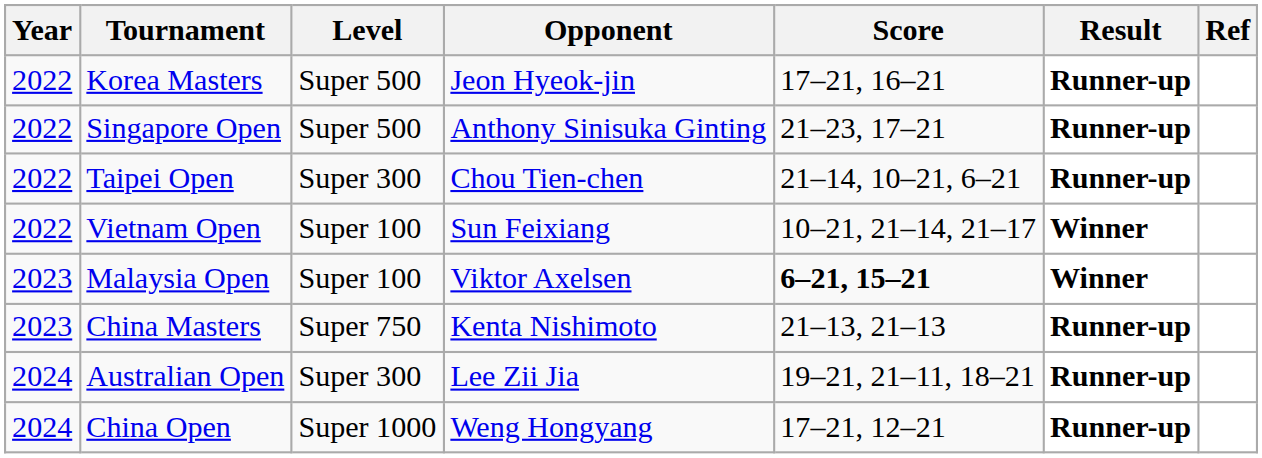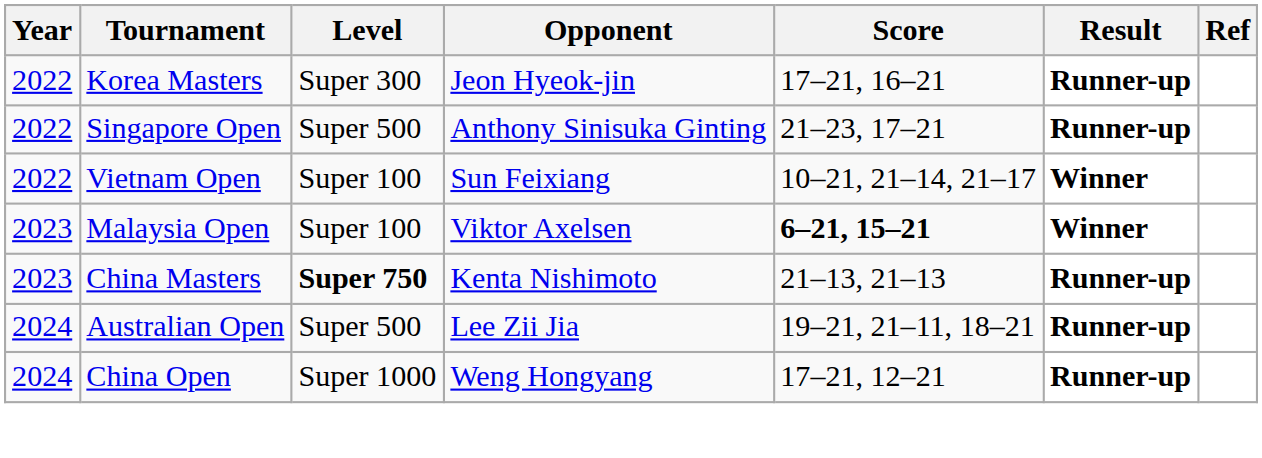 <table class="sortable wikitable" style="font-size: 90%;">
 <tr>
 <th>Year</th>
 <th>Tournament</th>
 <th>Level</th>
 <th>Opponent</th>
 <th>Score</th>
 <th>Result</th>
 <th>Ref</th>
 </tr>
 <tr>
 <td align="center"><a href='#'>2022</a></td>
 <td align="left"><a href='#'>Korea Masters</a></td>
-<td align="left">Super 500</td>
+<td align="left">Super 300</td>
 <td align="left"> <a href='#'>Jeon Hyeok-jin</a></td>
 <td align="left">17–21, 16–21</td>
 <td style="text-align:left; background:white"> <strong>Runner-up</strong></td>
 <td style="text-align:center; background:white"></td>
 </tr>
 <tr>
 <td align="center"><a href='#'>2022</a></td>
 <td align="left"><a href='#'>Singapore Open</a></td>
 <td align="left">Super 500</td>
 <td align="left"> <a href='#'>Anthony Sinisuka Ginting</a></td>
 <td align="left">21–23, 17–21</td>
-<td style="text-align:left; background:white"> <strong>Runner-up</strong></td>
-<td style="text-align:center; background:white"></td>
-</tr>
-<tr>
-<td align="center"><a href='#'>2022</a></td>
-<td align="left"><a href='#'>Taipei Open</a></td>
-<td align="left">Super 300</td>
-<td align="left"> <a href='#'>Chou Tien-chen</a></td>
-<td align="left">21–14, 10–21, 6–21</td>
 <td style="text-align:left; background:white"> <strong>Runner-up</strong></td>
 <td style="text-align:center; background:white"></td>
 </tr>
 <tr>
 <td align="center"><a href='#'>2022</a></td>
 <td align="left"><a href='#'>Vietnam Open</a></td>
 <td align="left">Super 100</td>
 <td align="left"> <a href='#'>Sun Feixiang</a></td>
 <td align="left">10–21, 21–14, 21–17</td>
 <td style="text-align:left; background:white "> <strong>Winner</strong></td>
 <td style="text-align:center; background:white"></td>
 </tr>
 <tr>
 <td align="center"><a href='#'>2023</a></td>
 <td align="left"><a href='#'>Malaysia Open</a></td>
 <td align="left">Super 100</td>
 <td align="left"> <a href='#'>Viktor Axelsen</a></td>
 <td align="left"><strong>6–21, 15–21</strong></td>
 <td style="text-align:left; background:white"> <strong>Winner</strong></td>
 <td style="text-align:center; background:white"></td>
 </tr>
 <tr>
 <td align="center"><a href='#'>2023</a></td>
 <td align="left"><a href='#'>China Masters</a></td>
-<td align="left">Super 750</td>
+<td align="left"><strong>Super 750</strong></td>
 <td align="left"> <a href='#'>Kenta Nishimoto</a></td>
 <td align="left">21–13, 21–13</td>
 <td style="text-align:left; background:white"> <strong>Runner-up</strong></td>
 <td style="text-align:center; background:white"></td>
 </tr>
 <tr>
 <td align="center"><a href='#'>2024</a></td>
 <td align="left"><a href='#'>Australian Open</a></td>
-<td align="left">Super 300</td>
+<td align="left">Super 500</td>
 <td align="left"> <a href='#'>Lee Zii Jia</a></td>
 <td align="left">19–21, 21–11, 18–21</td>
 <td style="text-align:left; background:white"> <strong>Runner-up</strong></td>
 <td style="text-align:center; background:white"></td>
 </tr>
 <tr>
 <td align="center"><a href='#'>2024</a></td>
 <td align="left"><a href='#'>China Open</a></td>
 <td align="left">Super 1000</td>
 <td align="left"> <a href='#'>Weng Hongyang</a></td>
 <td align="left">17–21, 12–21</td>
 <td style="text-align:left; background:white"> <strong>Runner-up</strong></td>
 <td style="text-align:center; background:white"></td>
 </tr>
 </table>
